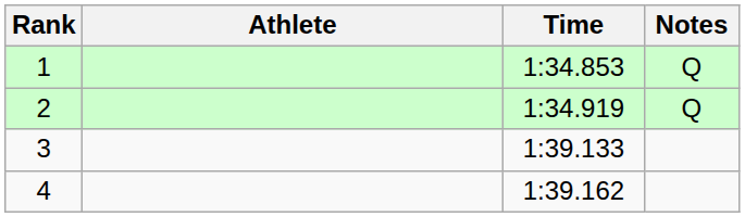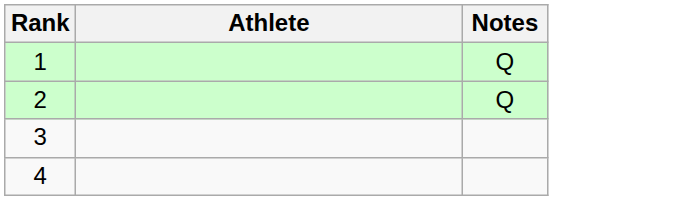 <table class=wikitable style="text-align:center">
 <tr>
 <th width=40>Rank</th>
 <th width=250>Athlete</th>
-<th width=80>Time</th>
 <th width=50>Notes</th>
 </tr>
 <tr bgcolor="ccffcc">
 <td>1</td>
 <td align=left></td>
-<td>1:34.853</td>
 <td>Q</td>
 </tr>
 <tr bgcolor="ccffcc">
 <td>2</td>
 <td align=left></td>
-<td>1:34.919</td>
 <td>Q</td>
 </tr>
 <tr>
 <td>3</td>
 <td align=left></td>
-<td>1:39.133</td>
 <td></td>
 </tr>
 <tr>
 <td>4</td>
 <td align=left></td>
-<td>1:39.162</td>
 <td></td>
 </tr>
 </table>
